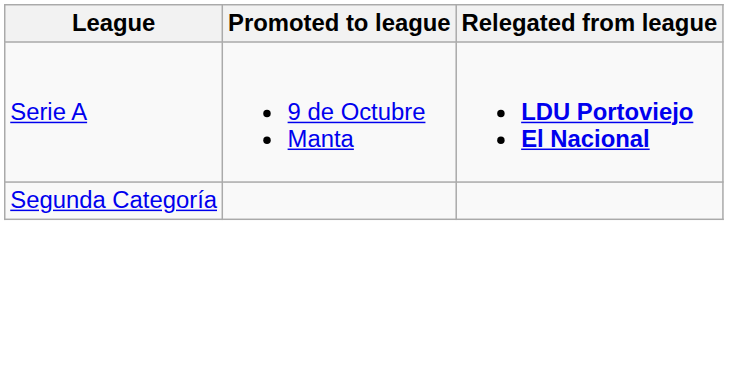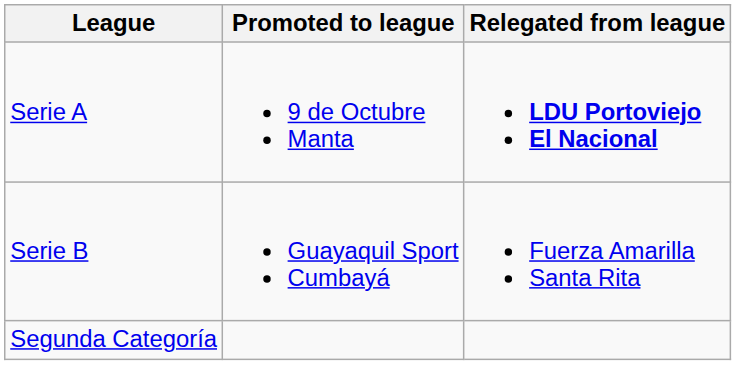 <table class="wikitable">
 <tr>
 <th>League</th>
 <th>Promoted to league</th>
 <th>Relegated from league</th>
 </tr>
 <tr>
 <td><a href='#'>Serie A</a></td>
 <td><br><ul><li><a href='#'>9 de Octubre</a></li><li><a href='#'>Manta</a></li></ul></td>
 <td><strong><br><ul><li><a href='#'>LDU Portoviejo</a></li><li><a href='#'>El Nacional</a></li></ul></strong></td>
 </tr>
 <tr>
+<td><a href='#'>Serie B</a></td>
+<td><br><ul><li><a href='#'>Guayaquil Sport</a></li><li><a href='#'>Cumbayá</a></li></ul></td>
+<td><br><ul><li><a href='#'>Fuerza Amarilla</a></li><li><a href='#'>Santa Rita</a></li></ul></td>
+</tr>
+<tr>
 <td><a href='#'>Segunda Categoría</a></td>
 <td></td>
 <td></td>
 </tr>
 </table>
